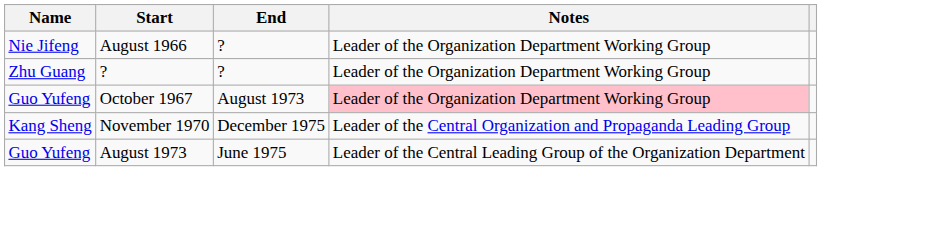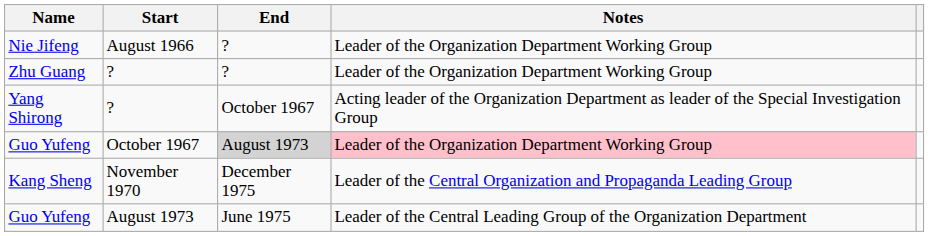 <table class="wikitable">
 <tr>
 <th>Name</th>
 <th>Start</th>
 <th>End</th>
 <th>Notes</th>
 <th></th>
 </tr>
 <tr>
 <td><a href='#'>Nie Jifeng</a></td>
 <td>August 1966</td>
 <td>?</td>
 <td>Leader of the Organization Department Working Group</td>
 <td></td>
 </tr>
 <tr>
 <td><a href='#'>Zhu Guang</a></td>
 <td>?</td>
 <td>?</td>
 <td>Leader of the Organization Department Working Group</td>
 <td></td>
 </tr>
 <tr>
+<td><a href='#'>Yang Shirong</a></td>
+<td>?</td>
+<td>October 1967</td>
+<td>Acting leader of the Organization Department as leader of the Special Investigation Group</td>
+<td></td>
+</tr>
+<tr>
 <td><a href='#'>Guo Yufeng</a></td>
 <td>October 1967</td>
-<td>August 1973</td>
+<td style="background: lightgrey;">August 1973</td>
 <td style="background: pink;">Leader of the Organization Department Working Group</td>
 <td></td>
 </tr>
 <tr>
 <td><a href='#'>Kang Sheng</a></td>
 <td>November 1970</td>
 <td>December 1975</td>
 <td>Leader of the <a href='#'>Central Organization and Propaganda Leading Group</a></td>
 <td></td>
 </tr>
 <tr>
 <td><a href='#'>Guo Yufeng</a></td>
 <td>August 1973</td>
 <td>June 1975</td>
 <td>Leader of the Central Leading Group of the Organization Department</td>
 <td></td>
 </tr>
 </table>
